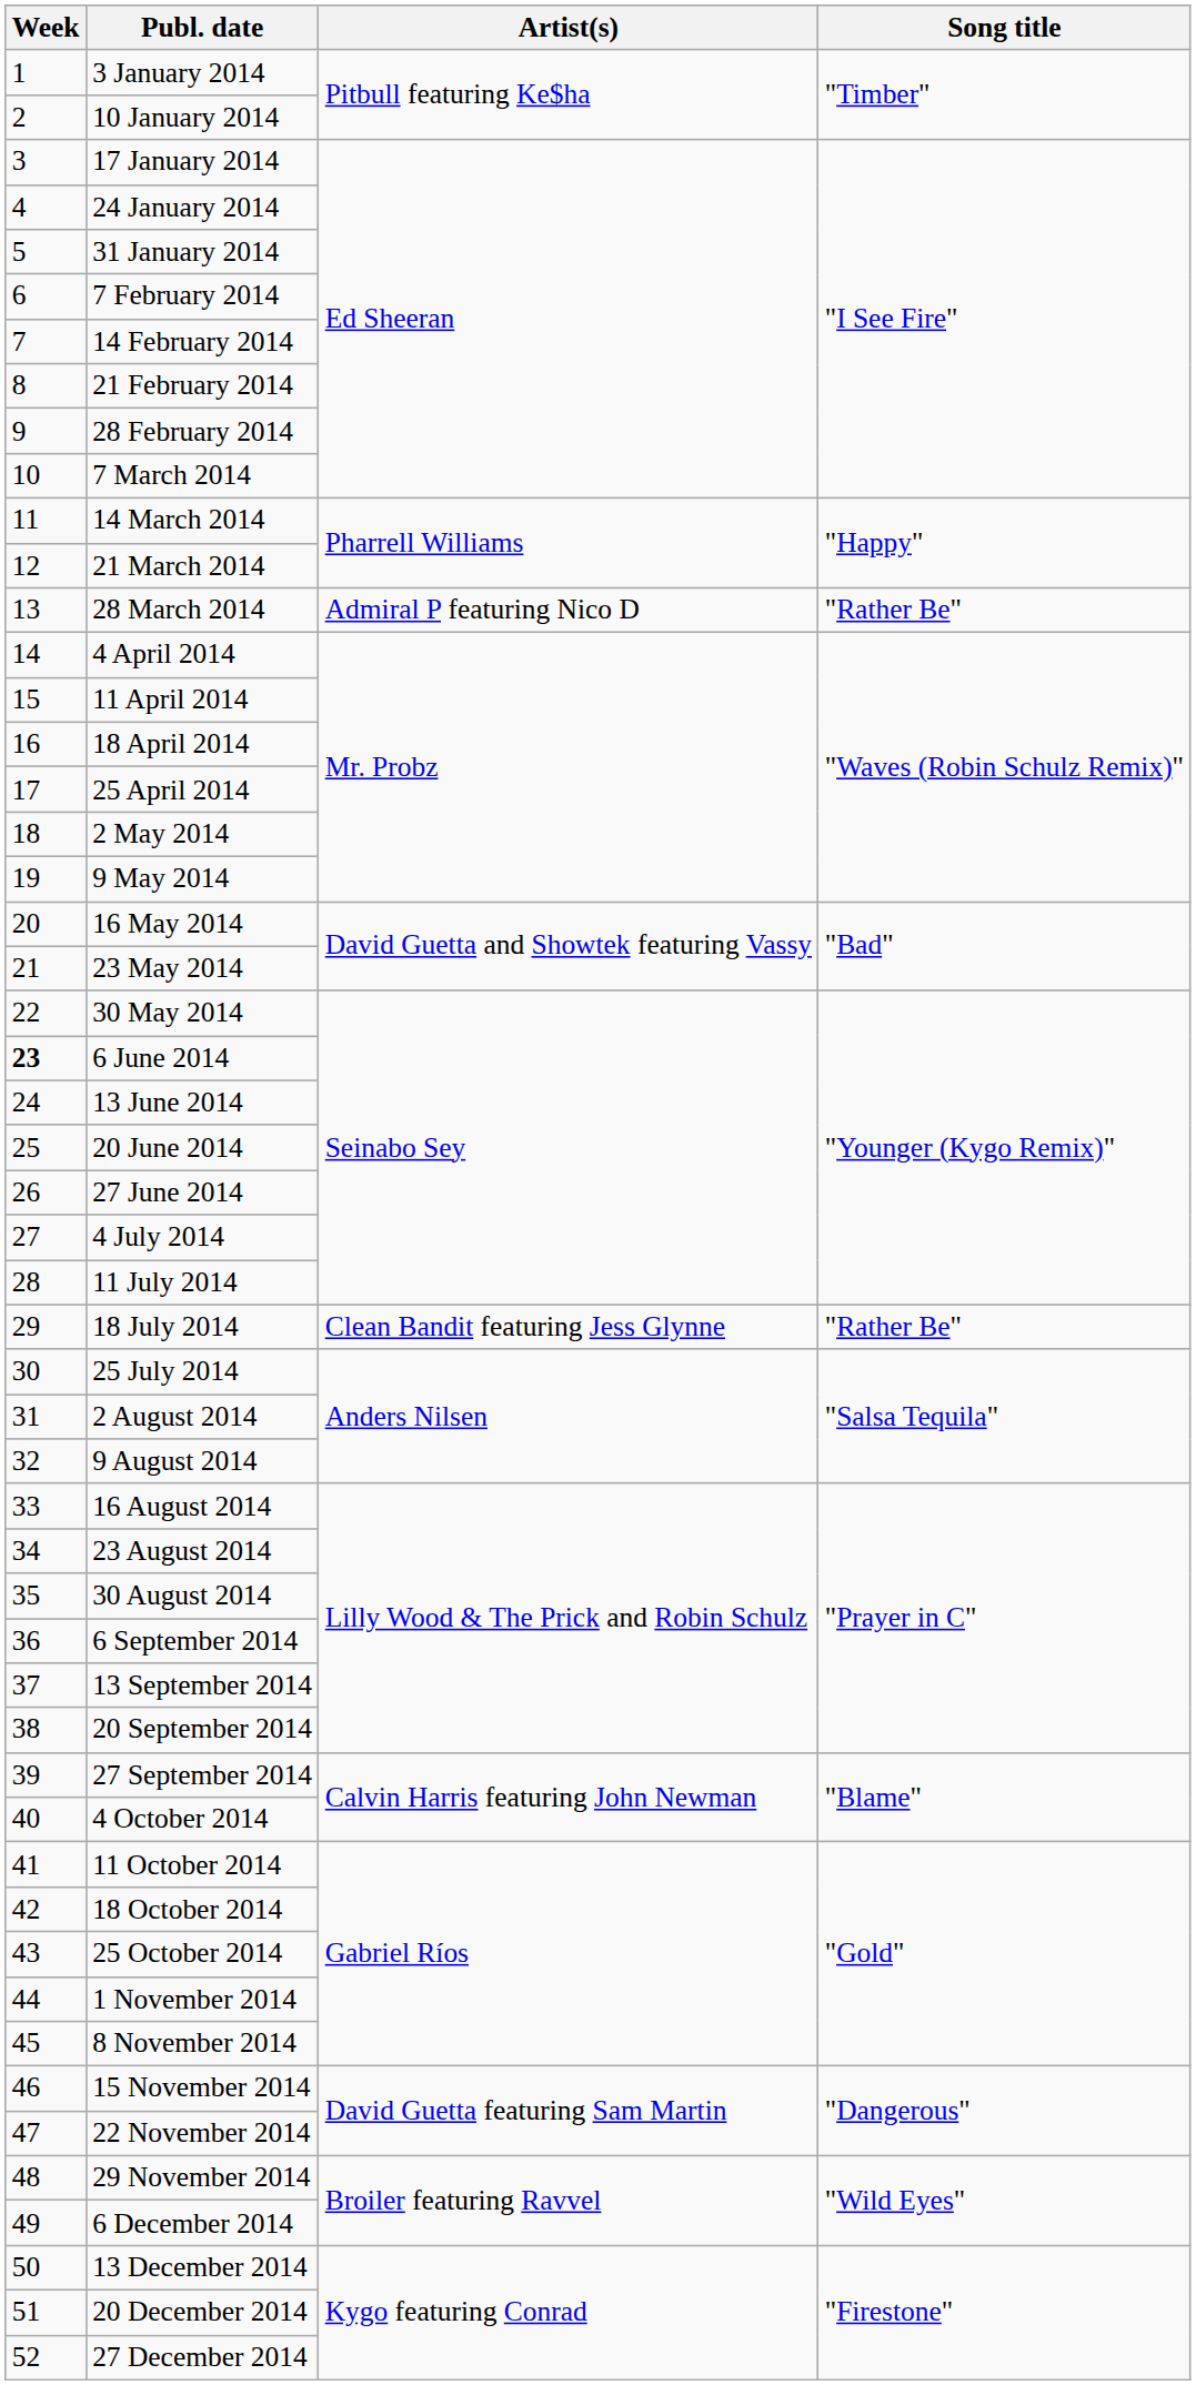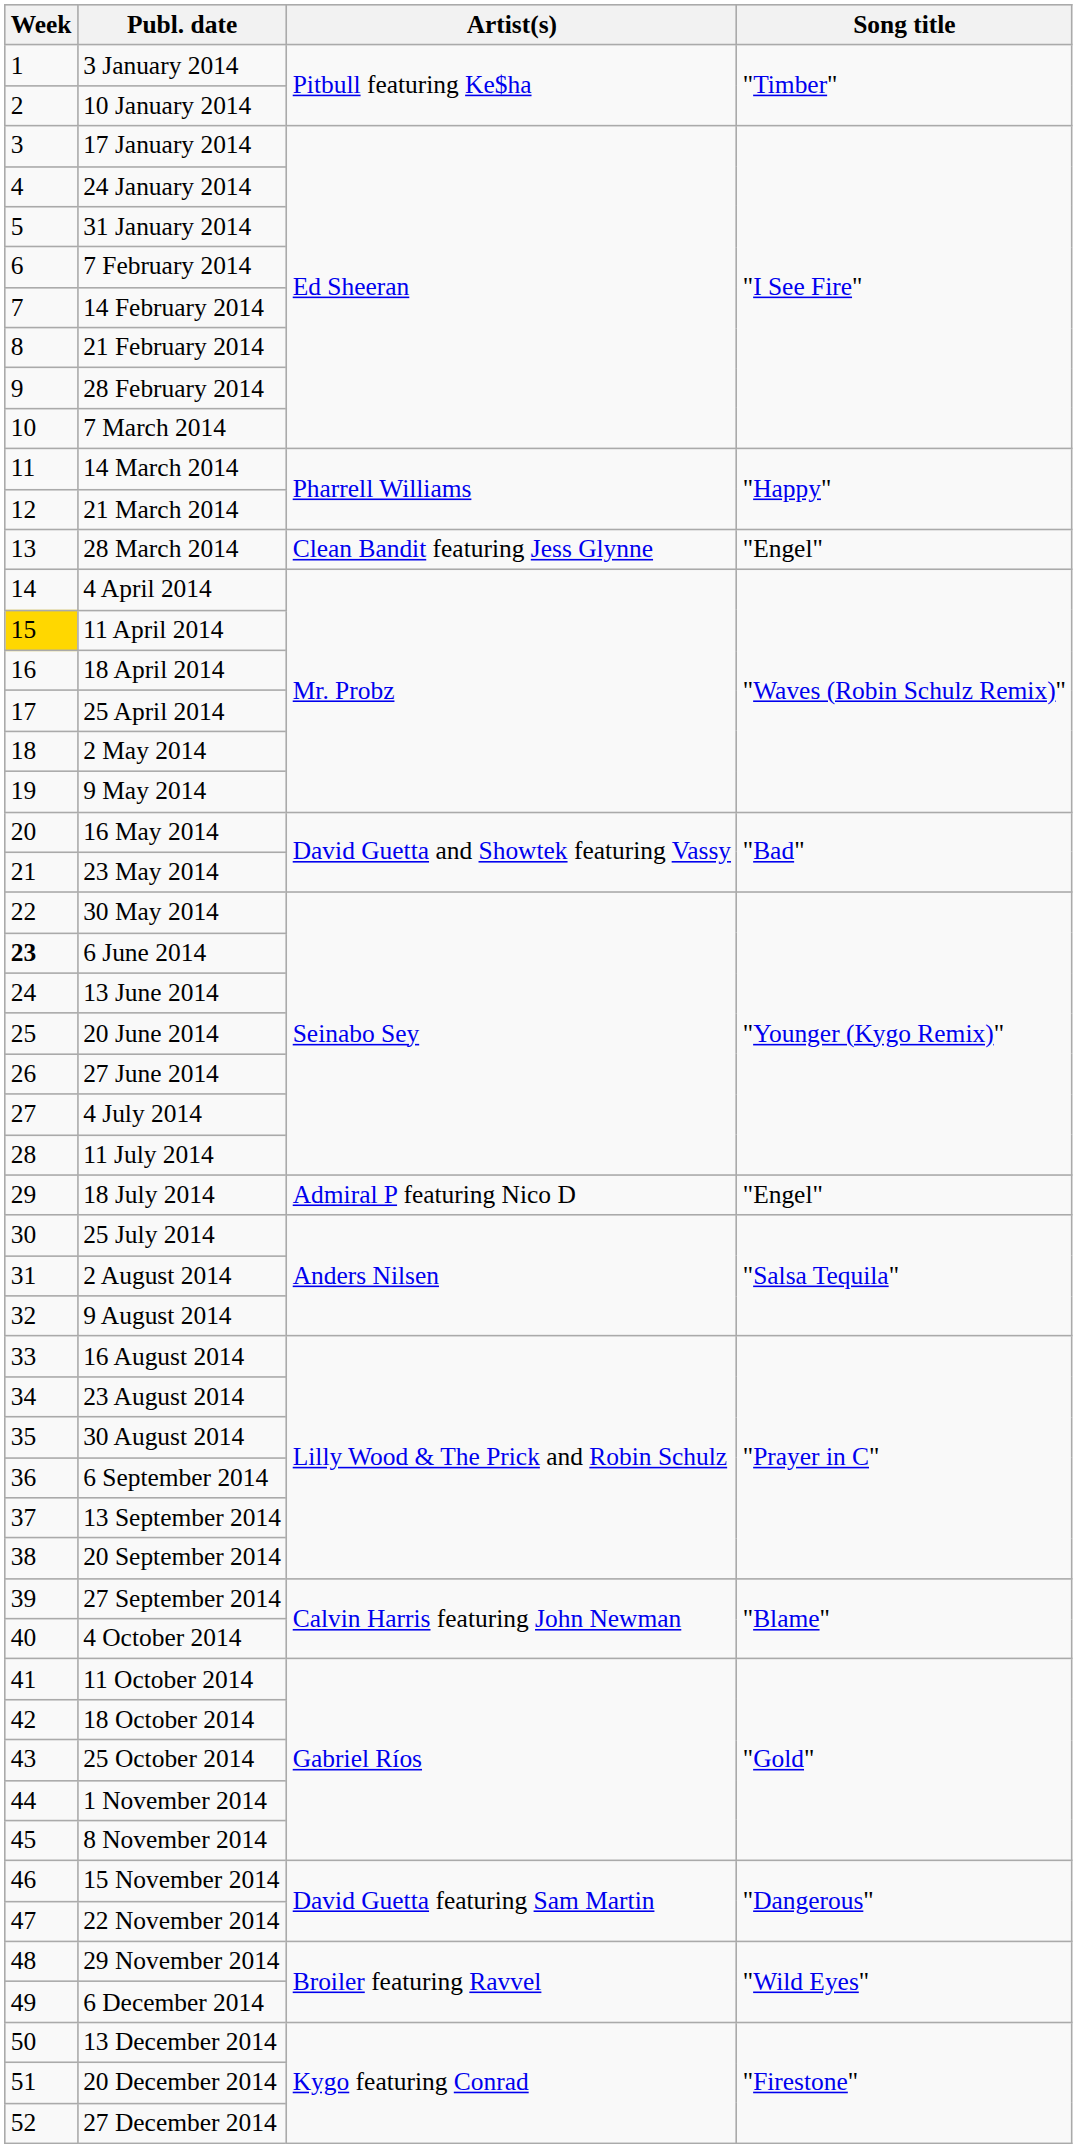 <table class="wikitable">
 <tr>
 <th>Week</th>
 <th>Publ. date</th>
 <th>Artist(s)</th>
 <th>Song title</th>
 </tr>
 <tr>
 <td>1</td>
 <td>3 January 2014</td>
 <td rowspan=2><a href='#'>Pitbull</a> featuring <a href='#'>Ke$ha</a></td>
 <td rowspan=2>"<a href='#'>Timber</a>"</td>
 </tr>
 <tr>
 <td>2</td>
 <td>10 January 2014</td>
 </tr>
 <tr>
 <td>3</td>
 <td>17 January 2014</td>
 <td rowspan=8><a href='#'>Ed Sheeran</a></td>
 <td rowspan=8>"<a href='#'>I See Fire</a>"</td>
 </tr>
 <tr>
 <td>4</td>
 <td>24 January 2014</td>
 </tr>
 <tr>
 <td>5</td>
 <td>31 January 2014</td>
 </tr>
 <tr>
 <td>6</td>
 <td>7 February 2014</td>
 </tr>
 <tr>
 <td>7</td>
 <td>14 February 2014</td>
 </tr>
 <tr>
 <td>8</td>
 <td>21 February 2014</td>
 </tr>
 <tr>
 <td>9</td>
 <td>28 February 2014</td>
 </tr>
 <tr>
 <td>10</td>
 <td>7 March 2014</td>
 </tr>
 <tr>
 <td>11</td>
 <td>14 March 2014</td>
 <td rowspan=2><a href='#'>Pharrell Williams</a></td>
 <td rowspan=2>"<a href='#'>Happy</a>"</td>
 </tr>
 <tr>
 <td>12</td>
 <td>21 March 2014</td>
 </tr>
 <tr>
 <td>13</td>
 <td>28 March 2014</td>
-<td><a href='#'>Admiral P</a> featuring Nico D</td>
-<td>"<a href='#'>Rather Be</a>"</td>
+<td><a href='#'>Clean Bandit</a> featuring <a href='#'>Jess Glynne</a></td>
+<td>"Engel"</td>
 </tr>
 <tr>
 <td>14</td>
 <td>4 April 2014</td>
 <td rowspan=6><a href='#'>Mr. Probz</a></td>
 <td rowspan=6>"<a href='#'>Waves (Robin Schulz Remix)</a>"</td>
 </tr>
 <tr>
-<td>15</td>
+<td style="background: gold;">15</td>
 <td>11 April 2014</td>
 </tr>
 <tr>
 <td>16</td>
 <td>18 April 2014</td>
 </tr>
 <tr>
 <td>17</td>
 <td>25 April 2014</td>
 </tr>
 <tr>
 <td>18</td>
 <td>2 May 2014</td>
 </tr>
 <tr>
 <td>19</td>
 <td>9 May 2014</td>
 </tr>
 <tr>
 <td>20</td>
 <td>16 May 2014</td>
 <td rowspan=2><a href='#'>David Guetta</a> and <a href='#'>Showtek</a> featuring <a href='#'>Vassy</a></td>
 <td rowspan=2>"<a href='#'>Bad</a>"</td>
 </tr>
 <tr>
 <td>21</td>
 <td>23 May 2014</td>
 </tr>
 <tr>
 <td>22</td>
 <td>30 May 2014</td>
 <td rowspan=7><a href='#'>Seinabo Sey</a></td>
 <td rowspan=7>"<a href='#'>Younger (Kygo Remix)</a>"</td>
 </tr>
 <tr>
 <td><strong>23</strong></td>
 <td>6 June 2014</td>
 </tr>
 <tr>
 <td>24</td>
 <td>13 June 2014</td>
 </tr>
 <tr>
 <td>25</td>
 <td>20 June 2014</td>
 </tr>
 <tr>
 <td>26</td>
 <td>27 June 2014</td>
 </tr>
 <tr>
 <td>27</td>
 <td>4 July 2014</td>
 </tr>
 <tr>
 <td>28</td>
 <td>11 July 2014</td>
 </tr>
 <tr>
 <td>29</td>
 <td>18 July 2014</td>
-<td><a href='#'>Clean Bandit</a> featuring <a href='#'>Jess Glynne</a></td>
-<td>"<a href='#'>Rather Be</a>"</td>
+<td><a href='#'>Admiral P</a> featuring Nico D</td>
+<td>"Engel"</td>
 </tr>
 <tr>
 <td>30</td>
 <td>25 July 2014</td>
 <td rowspan=3><a href='#'>Anders Nilsen</a></td>
 <td rowspan=3>"<a href='#'>Salsa Tequila</a>"</td>
 </tr>
 <tr>
 <td>31</td>
 <td>2 August 2014</td>
 </tr>
 <tr>
 <td>32</td>
 <td>9 August 2014</td>
 </tr>
 <tr>
 <td>33</td>
 <td>16 August 2014</td>
 <td rowspan=6><a href='#'>Lilly Wood & The Prick</a> and <a href='#'>Robin Schulz</a></td>
 <td rowspan=6>"<a href='#'>Prayer in C</a>"</td>
 </tr>
 <tr>
 <td>34</td>
 <td>23 August 2014</td>
 </tr>
 <tr>
 <td>35</td>
 <td>30 August 2014</td>
 </tr>
 <tr>
 <td>36</td>
 <td>6 September 2014</td>
 </tr>
 <tr>
 <td>37</td>
 <td>13 September 2014</td>
 </tr>
 <tr>
 <td>38</td>
 <td>20 September 2014</td>
 </tr>
 <tr>
 <td>39</td>
 <td>27 September 2014</td>
 <td rowspan=2><a href='#'>Calvin Harris</a> featuring <a href='#'>John Newman</a></td>
 <td rowspan=2>"<a href='#'>Blame</a>"</td>
 </tr>
 <tr>
 <td>40</td>
 <td>4 October 2014</td>
 </tr>
 <tr>
 <td>41</td>
 <td>11 October 2014</td>
 <td rowspan=5><a href='#'>Gabriel Ríos</a></td>
 <td rowspan=5>"<a href='#'>Gold</a>"</td>
 </tr>
 <tr>
 <td>42</td>
 <td>18 October 2014</td>
 </tr>
 <tr>
 <td>43</td>
 <td>25 October 2014</td>
 </tr>
 <tr>
 <td>44</td>
 <td>1 November 2014</td>
 </tr>
 <tr>
 <td>45</td>
 <td>8 November 2014</td>
 </tr>
 <tr>
 <td>46</td>
 <td>15 November 2014</td>
 <td rowspan=2><a href='#'>David Guetta</a> featuring <a href='#'>Sam Martin</a></td>
 <td rowspan=2>"<a href='#'>Dangerous</a>"</td>
 </tr>
 <tr>
 <td>47</td>
 <td>22 November 2014</td>
 </tr>
 <tr>
 <td>48</td>
 <td>29 November 2014</td>
 <td rowspan=2><a href='#'>Broiler</a> featuring <a href='#'>Ravvel</a></td>
 <td rowspan=2>"<a href='#'>Wild Eyes</a>"</td>
 </tr>
 <tr>
 <td>49</td>
 <td>6 December 2014</td>
 </tr>
 <tr>
 <td>50</td>
 <td>13 December 2014</td>
 <td rowspan=3><a href='#'>Kygo</a> featuring <a href='#'>Conrad</a></td>
 <td rowspan=3>"<a href='#'>Firestone</a>"</td>
 </tr>
 <tr>
 <td>51</td>
 <td>20 December 2014</td>
 </tr>
 <tr>
 <td>52</td>
 <td>27 December 2014</td>
 </tr>
 </table>
